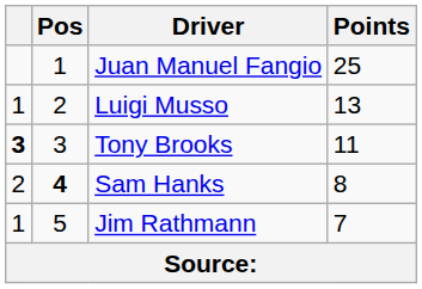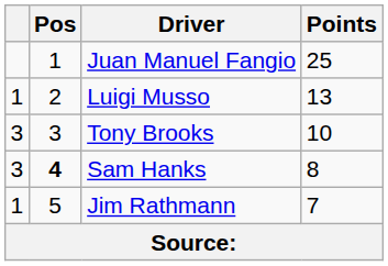 <table class="wikitable" style="font-size: 95%;">
 <tr>
 <th></th>
 <th>Pos</th>
 <th>Driver</th>
 <th>Points</th>
 </tr>
 <tr>
 <td align="left"></td>
 <td align="center">1</td>
 <td> <a href='#'>Juan Manuel Fangio</a></td>
 <td align="left">25</td>
 </tr>
 <tr>
 <td align="left"> 1</td>
 <td align="center">2</td>
 <td> <a href='#'>Luigi Musso</a></td>
 <td align="left">13</td>
 </tr>
 <tr>
-<td align="left"><strong> 3</strong></td>
+<td align="left"> 3</td>
 <td align="center">3</td>
 <td> <a href='#'>Tony Brooks</a></td>
-<td align="left">11</td>
+<td align="left">10</td>
 </tr>
 <tr>
-<td align="left"> 2</td>
+<td align="left"> 3</td>
 <td align="center"><strong>4</strong></td>
 <td> <a href='#'>Sam Hanks</a></td>
 <td align="left">8</td>
 </tr>
 <tr>
 <td align="left"> 1</td>
 <td align="center">5</td>
 <td> <a href='#'>Jim Rathmann</a></td>
 <td align="left">7</td>
 </tr>
 <tr>
 <th colspan=4>Source: </th>
 </tr>
 </table>
